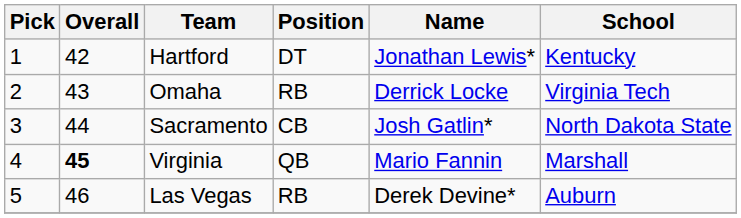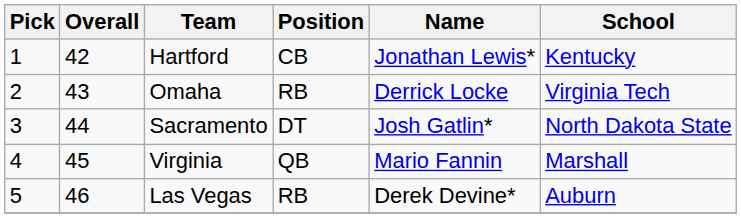 <table class="wikitable">
 <tr>
 <th>Pick</th>
 <th>Overall</th>
 <th>Team</th>
 <th>Position</th>
 <th>Name</th>
 <th>School</th>
 </tr>
 <tr>
 <td>1</td>
 <td>42</td>
 <td>Hartford</td>
-<td>DT</td>
+<td>CB</td>
 <td><a href='#'>Jonathan Lewis</a>*</td>
 <td><a href='#'>Kentucky</a></td>
 </tr>
 <tr>
 <td>2</td>
 <td>43</td>
 <td>Omaha</td>
 <td>RB</td>
 <td><a href='#'>Derrick Locke</a></td>
 <td><a href='#'>Virginia Tech</a></td>
 </tr>
 <tr>
 <td>3</td>
 <td>44</td>
 <td>Sacramento</td>
-<td>CB</td>
+<td>DT</td>
 <td><a href='#'>Josh Gatlin</a>*</td>
 <td><a href='#'>North Dakota State</a></td>
 </tr>
 <tr>
 <td>4</td>
-<td><strong>45</strong></td>
+<td>45</td>
 <td>Virginia</td>
 <td>QB</td>
 <td><a href='#'>Mario Fannin</a></td>
 <td><a href='#'>Marshall</a></td>
 </tr>
 <tr>
 <td>5</td>
 <td>46</td>
 <td>Las Vegas</td>
 <td>RB</td>
 <td>Derek Devine*</td>
 <td><a href='#'>Auburn</a></td>
 </tr>
 <tr>
 </tr>
 </table>
